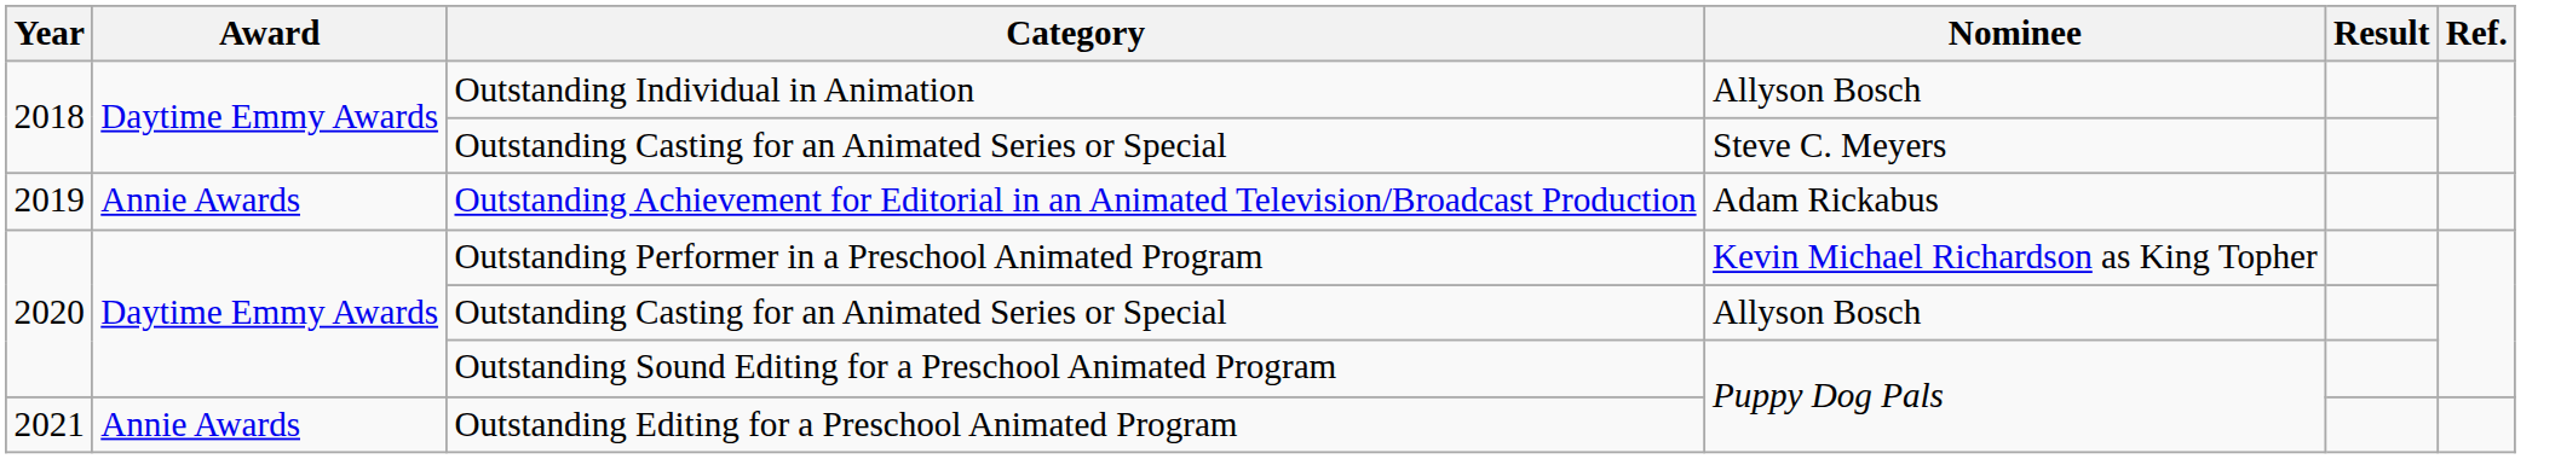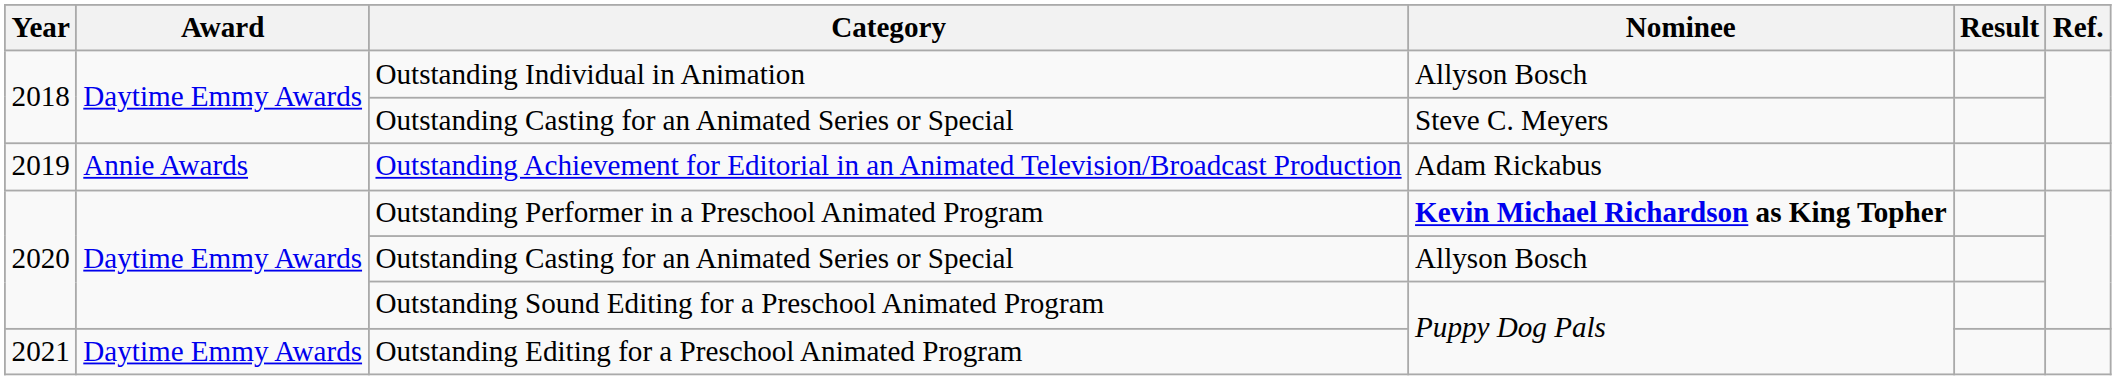 <table class="wikitable">
 <tr>
 <th>Year</th>
 <th>Award</th>
 <th>Category</th>
 <th>Nominee</th>
 <th>Result</th>
 <th>Ref.</th>
 </tr>
 <tr>
 <td rowspan="2">2018</td>
 <td rowspan="2"><a href='#'>Daytime Emmy Awards</a></td>
 <td>Outstanding Individual in Animation</td>
 <td>Allyson Bosch</td>
 <td></td>
 <td rowspan="2" style="text-align:center;"></td>
 </tr>
 <tr>
 <td>Outstanding Casting for an Animated Series or Special</td>
 <td>Steve C. Meyers</td>
 <td></td>
 </tr>
 <tr>
 <td>2019</td>
 <td><a href='#'>Annie Awards</a></td>
 <td><a href='#'>Outstanding Achievement for Editorial in an Animated Television/Broadcast Production</a></td>
 <td>Adam Rickabus</td>
 <td></td>
 <td style="text-align:center;"></td>
 </tr>
 <tr>
 <td rowspan="3">2020</td>
 <td rowspan="3"><a href='#'>Daytime Emmy Awards</a></td>
 <td>Outstanding Performer in a Preschool Animated Program</td>
-<td><a href='#'>Kevin Michael Richardson</a> as King Topher</td>
+<td><strong><a href='#'>Kevin Michael Richardson</a> as King Topher</strong></td>
 <td></td>
 <td rowspan="3" style="text-align:center;"></td>
 </tr>
 <tr>
 <td>Outstanding Casting for an Animated Series or Special</td>
 <td>Allyson Bosch</td>
 <td></td>
 </tr>
 <tr>
 <td>Outstanding Sound Editing for a Preschool Animated Program</td>
 <td rowspan="2"><em>Puppy Dog Pals</em></td>
 <td></td>
 </tr>
 <tr>
 <td>2021</td>
-<td><a href='#'>Annie Awards</a></td>
+<td><a href='#'>Daytime Emmy Awards</a></td>
 <td>Outstanding Editing for a Preschool Animated Program</td>
 <td></td>
 <td style="text-align:center;"></td>
 </tr>
 </table>
